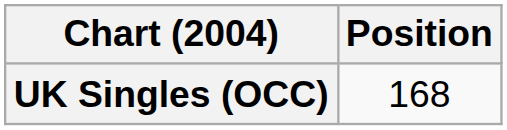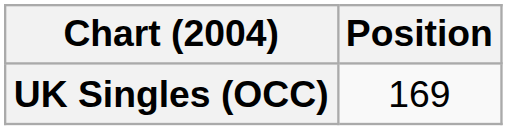 <table class="wikitable plainrowheaders" style="text-align:center">
 <tr>
 <th>Chart (2004)</th>
 <th>Position</th>
 </tr>
 <tr>
 <th scope="row">UK Singles (OCC)</th>
-<td>168</td>
+<td>169</td>
 </tr>
 </table>
